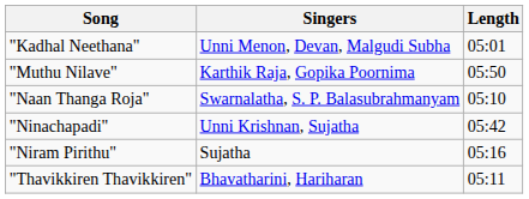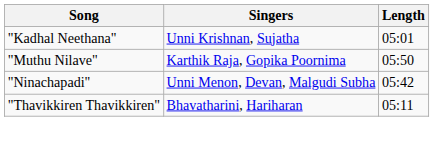 <table class="wikitable">
 <tr>
 <th>Song</th>
 <th>Singers</th>
 <th>Length</th>
 </tr>
 <tr>
 <td>"Kadhal Neethana"</td>
-<td><a href='#'>Unni Menon</a>, <a href='#'>Devan</a>, <a href='#'>Malgudi Subha</a></td>
+<td><a href='#'>Unni Krishnan</a>, <a href='#'>Sujatha</a></td>
 <td>05:01</td>
 </tr>
 <tr>
 <td>"Muthu Nilave"</td>
 <td><a href='#'>Karthik Raja</a>, <a href='#'>Gopika Poornima</a></td>
 <td>05:50</td>
 </tr>
 <tr>
-<td>"Naan Thanga Roja"</td>
-<td><a href='#'>Swarnalatha</a>, <a href='#'>S. P. Balasubrahmanyam</a></td>
-<td>05:10</td>
-</tr>
-<tr>
 <td>"Ninachapadi"</td>
-<td><a href='#'>Unni Krishnan</a>, <a href='#'>Sujatha</a></td>
+<td><a href='#'>Unni Menon</a>, <a href='#'>Devan</a>, <a href='#'>Malgudi Subha</a></td>
 <td>05:42</td>
-</tr>
-<tr>
-<td>"Niram Pirithu"</td>
-<td>Sujatha</td>
-<td>05:16</td>
 </tr>
 <tr>
 <td>"Thavikkiren Thavikkiren"</td>
 <td><a href='#'>Bhavatharini</a>, <a href='#'>Hariharan</a></td>
 <td>05:11</td>
 </tr>
 </table>
